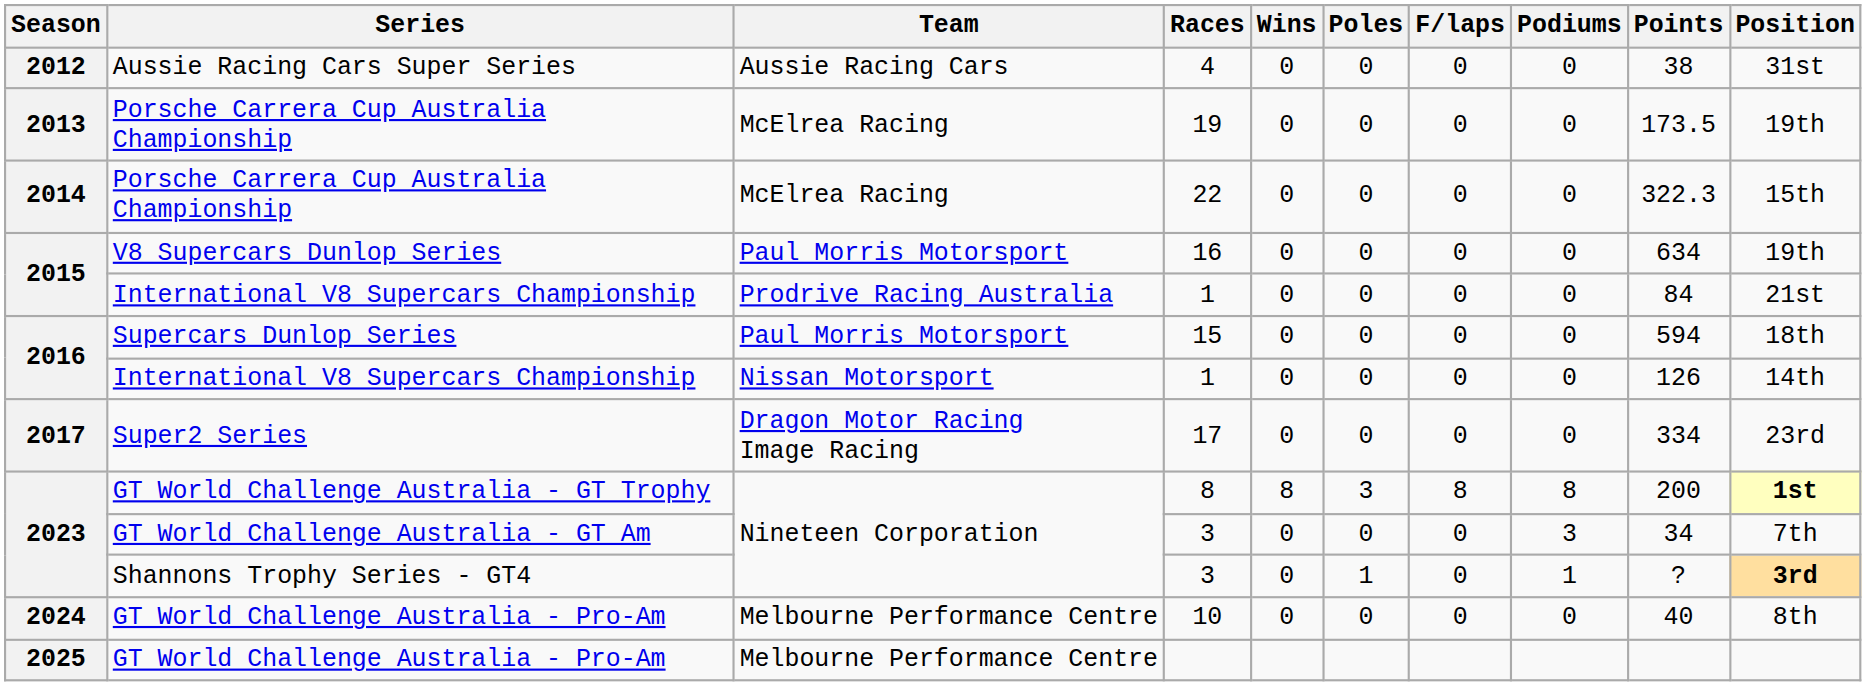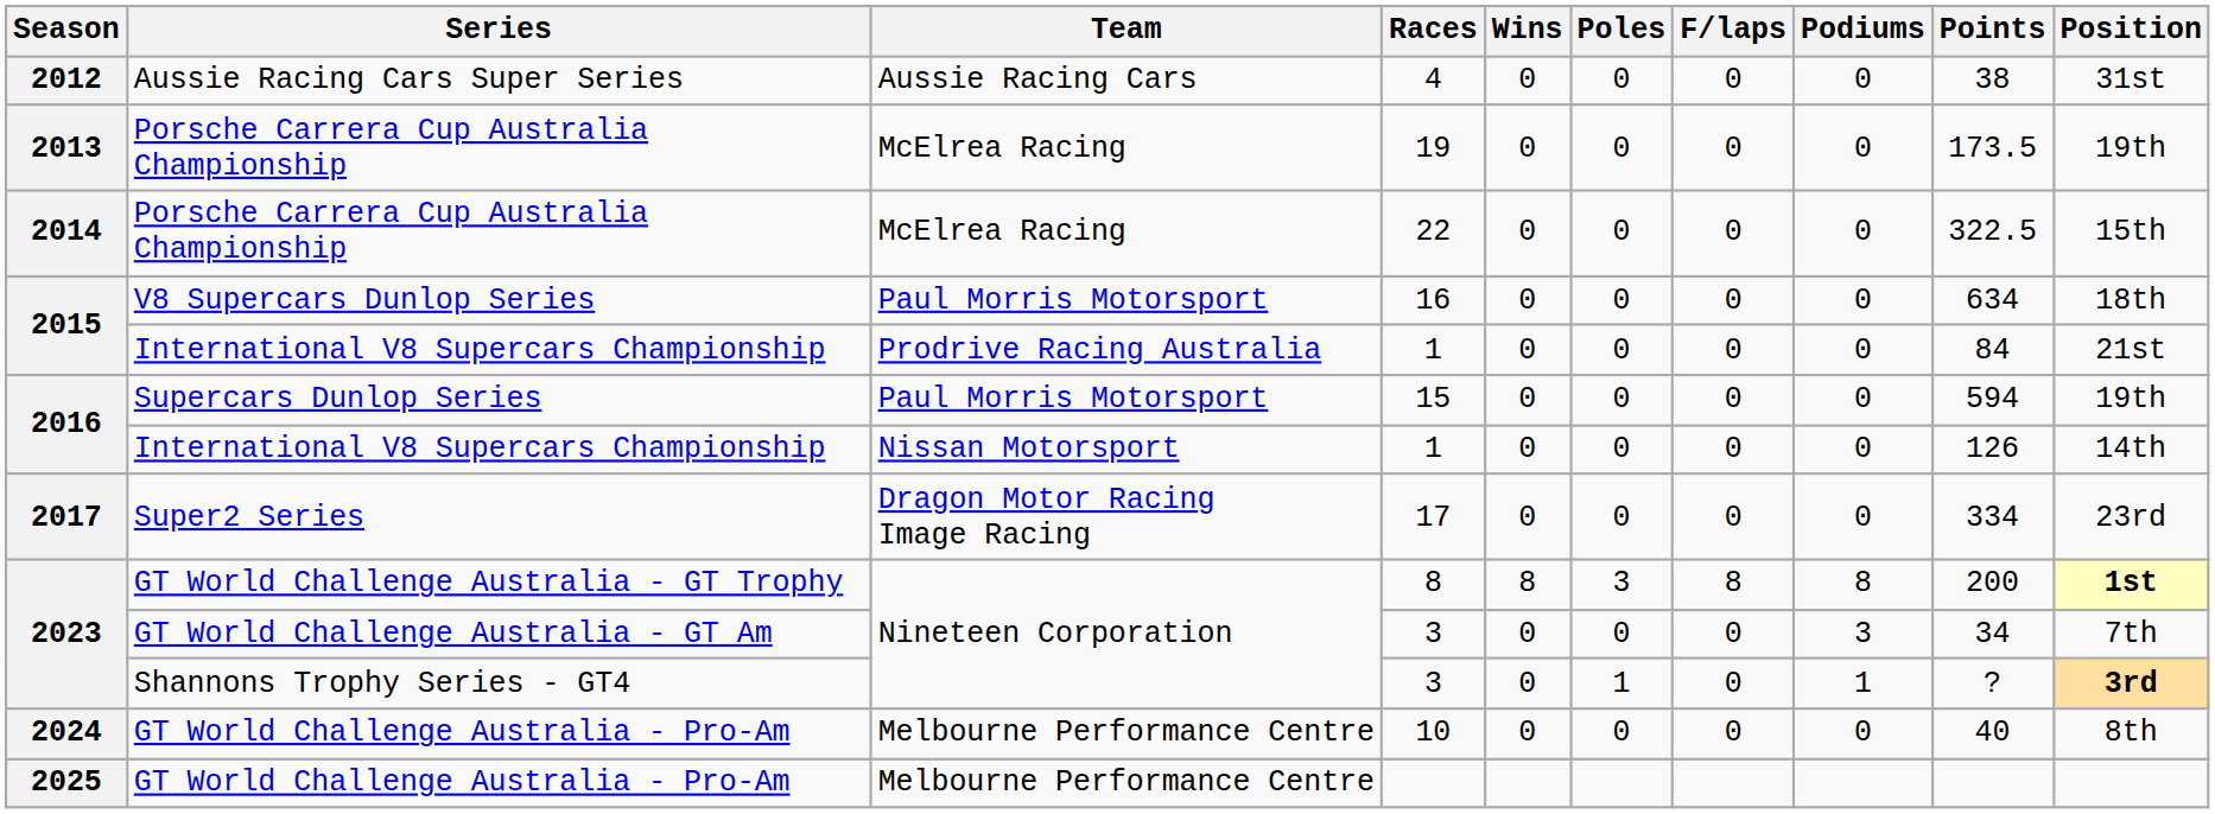 <table class="wikitable" style="font-size: 90%; text-align:center">
 <tr>
 <th>Season</th>
 <th>Series</th>
 <th>Team</th>
 <th>Races</th>
 <th>Wins</th>
 <th>Poles</th>
 <th>F/laps</th>
 <th>Podiums</th>
 <th>Points</th>
 <th>Position</th>
 </tr>
 <tr>
 <th>2012</th>
 <td style="text-align:left;">Aussie Racing Cars Super Series</td>
 <td style="text-align:left;">Aussie Racing Cars</td>
 <td>4</td>
 <td>0</td>
 <td>0</td>
 <td>0</td>
 <td>0</td>
 <td>38</td>
 <td>31st</td>
 </tr>
 <tr>
 <th>2013</th>
 <td style="text-align:left;"><a href='#'>Porsche Carrera Cup Australia Championship</a></td>
 <td style="text-align:left;">McElrea Racing</td>
 <td>19</td>
 <td>0</td>
 <td>0</td>
 <td>0</td>
 <td>0</td>
 <td>173.5</td>
 <td>19th</td>
 </tr>
 <tr>
 <th>2014</th>
 <td style="text-align:left;"><a href='#'>Porsche Carrera Cup Australia Championship</a></td>
 <td style="text-align:left;">McElrea Racing</td>
 <td>22</td>
 <td>0</td>
 <td>0</td>
 <td>0</td>
 <td>0</td>
-<td>322.3</td>
+<td>322.5</td>
 <td>15th</td>
 </tr>
 <tr>
 <th rowspan=2>2015</th>
 <td style="text-align:left;"><a href='#'>V8 Supercars Dunlop Series</a></td>
 <td style="text-align:left;"><a href='#'>Paul Morris Motorsport</a></td>
 <td>16</td>
 <td>0</td>
 <td>0</td>
 <td>0</td>
 <td>0</td>
 <td>634</td>
-<td>19th</td>
+<td>18th</td>
 </tr>
 <tr>
 <td style="text-align:left;"><a href='#'>International V8 Supercars Championship</a></td>
 <td style="text-align:left;"><a href='#'>Prodrive Racing Australia</a></td>
 <td>1</td>
 <td>0</td>
 <td>0</td>
 <td>0</td>
 <td>0</td>
 <td>84</td>
 <td>21st</td>
 </tr>
 <tr>
 <th rowspan=2>2016</th>
 <td style="text-align:left;"><a href='#'>Supercars Dunlop Series</a></td>
 <td style="text-align:left;"><a href='#'>Paul Morris Motorsport</a></td>
 <td>15</td>
 <td>0</td>
 <td>0</td>
 <td>0</td>
 <td>0</td>
 <td>594</td>
-<td>18th</td>
+<td>19th</td>
 </tr>
 <tr>
 <td align=left><a href='#'>International V8 Supercars Championship</a></td>
 <td align=left><a href='#'>Nissan Motorsport</a></td>
 <td>1</td>
 <td>0</td>
 <td>0</td>
 <td>0</td>
 <td>0</td>
 <td>126</td>
 <td>14th</td>
 </tr>
 <tr>
 <th>2017</th>
 <td style="text-align:left;"><a href='#'>Super2 Series</a></td>
 <td style="text-align:left;"><a href='#'>Dragon Motor Racing</a><br>Image Racing</td>
 <td>17</td>
 <td>0</td>
 <td>0</td>
 <td>0</td>
 <td>0</td>
 <td>334</td>
 <td>23rd</td>
 </tr>
 <tr>
 <th rowspan=3>2023</th>
 <td style="text-align:left;"><a href='#'>GT World Challenge Australia - GT Trophy</a></td>
 <td rowspan=3 style="text-align:left;">Nineteen Corporation</td>
 <td>8</td>
 <td>8</td>
 <td>3</td>
 <td>8</td>
 <td>8</td>
 <td>200</td>
 <td style="background:#FFFFBF;"><strong>1st</strong></td>
 </tr>
 <tr>
 <td style="text-align:left;"><a href='#'>GT World Challenge Australia - GT Am</a></td>
 <td>3</td>
 <td>0</td>
 <td>0</td>
 <td>0</td>
 <td>3</td>
 <td>34</td>
 <td>7th</td>
 </tr>
 <tr>
 <td style="text-align:left;">Shannons Trophy Series - GT4</td>
 <td>3</td>
 <td>0</td>
 <td>1</td>
 <td>0</td>
 <td>1</td>
 <td>?</td>
 <td style="background:#FFDF9F;"><strong>3rd</strong></td>
 </tr>
 <tr>
 <th>2024</th>
 <td align=left><a href='#'>GT World Challenge Australia - Pro-Am</a></td>
 <td align=left nowrap>Melbourne Performance Centre</td>
 <td>10</td>
 <td>0</td>
 <td>0</td>
 <td>0</td>
 <td>0</td>
 <td>40</td>
 <td>8th</td>
 </tr>
 <tr>
 <th>2025</th>
 <td align=left><a href='#'>GT World Challenge Australia - Pro-Am</a></td>
 <td align=left>Melbourne Performance Centre</td>
 <td></td>
 <td></td>
 <td></td>
 <td></td>
 <td></td>
 <td></td>
 <td></td>
 </tr>
 </table>
